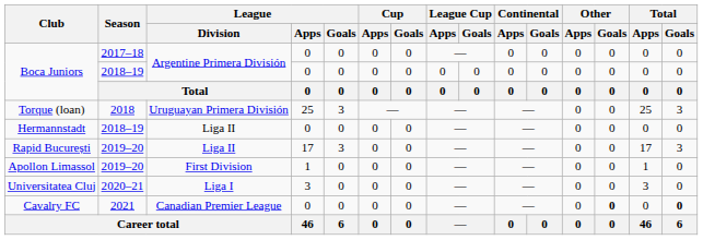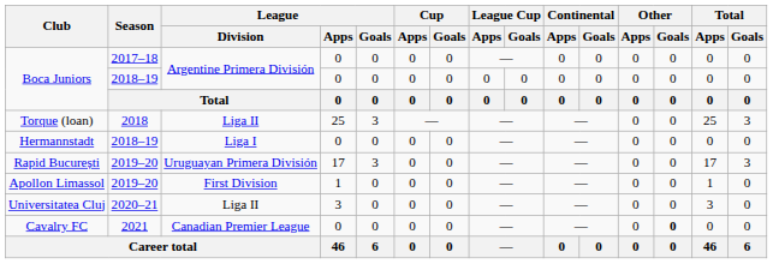 <table class="wikitable" style="text-align:center">
 <tr>
 <th rowspan="2">Club</th>
 <th rowspan="2">Season</th>
 <th colspan="3">League</th>
 <th colspan="2">Cup</th>
 <th colspan="2">League Cup</th>
 <th colspan="2">Continental</th>
 <th colspan="2">Other</th>
 <th colspan="2">Total</th>
 </tr>
 <tr>
 <th>Division</th>
 <th>Apps</th>
 <th>Goals</th>
 <th>Apps</th>
 <th>Goals</th>
 <th>Apps</th>
 <th>Goals</th>
 <th>Apps</th>
 <th>Goals</th>
 <th>Apps</th>
 <th>Goals</th>
 <th>Apps</th>
 <th>Goals</th>
 </tr>
 <tr>
 <td rowspan="3"><a href='#'>Boca Juniors</a></td>
 <td><a href='#'>2017–18</a></td>
 <td rowspan="2"><a href='#'>Argentine Primera División</a></td>
 <td>0</td>
 <td>0</td>
 <td>0</td>
 <td>0</td>
 <td colspan="2">—</td>
 <td>0</td>
 <td>0</td>
 <td>0</td>
 <td>0</td>
 <td>0</td>
 <td>0</td>
 </tr>
 <tr>
 <td><a href='#'>2018–19</a></td>
 <td>0</td>
 <td>0</td>
 <td>0</td>
 <td>0</td>
 <td>0</td>
 <td>0</td>
 <td>0</td>
 <td>0</td>
 <td>0</td>
 <td>0</td>
 <td>0</td>
 <td>0</td>
 </tr>
 <tr>
 <th colspan="2">Total</th>
 <th>0</th>
 <th>0</th>
 <th>0</th>
 <th>0</th>
 <th>0</th>
 <th>0</th>
 <th>0</th>
 <th>0</th>
 <th>0</th>
 <th>0</th>
 <th>0</th>
 <th>0</th>
 </tr>
 <tr>
 <td><a href='#'>Torque</a> (loan)</td>
 <td><a href='#'>2018</a></td>
-<td><a href='#'>Uruguayan Primera División</a></td>
+<td><a href='#'>Liga II</a></td>
 <td>25</td>
 <td>3</td>
 <td colspan="2">—</td>
 <td colspan="2">—</td>
 <td colspan="2">—</td>
 <td>0</td>
 <td>0</td>
 <td>25</td>
 <td>3</td>
 </tr>
 <tr>
 <td><a href='#'>Hermannstadt</a></td>
 <td><a href='#'>2018–19</a></td>
-<td>Liga II</td>
+<td><a href='#'>Liga I</a></td>
 <td>0</td>
 <td>0</td>
 <td>0</td>
 <td>0</td>
 <td colspan="2">—</td>
 <td colspan="2">—</td>
 <td>0</td>
 <td>0</td>
 <td>0</td>
 <td>0</td>
 </tr>
 <tr>
 <td><a href='#'>Rapid București</a></td>
 <td><a href='#'>2019–20</a></td>
-<td><a href='#'>Liga II</a></td>
+<td><a href='#'>Uruguayan Primera División</a></td>
 <td>17</td>
 <td>3</td>
 <td>0</td>
 <td>0</td>
 <td colspan="2">—</td>
 <td colspan="2">—</td>
 <td>0</td>
 <td>0</td>
 <td>17</td>
 <td>3</td>
 </tr>
 <tr>
 <td><a href='#'>Apollon Limassol</a></td>
 <td><a href='#'>2019–20</a></td>
 <td><a href='#'>First Division</a></td>
 <td>1</td>
 <td>0</td>
 <td>0</td>
 <td>0</td>
 <td colspan="2">—</td>
 <td colspan="2">—</td>
 <td>0</td>
 <td>0</td>
 <td>1</td>
 <td>0</td>
 </tr>
 <tr>
 <td><a href='#'>Universitatea Cluj</a></td>
 <td><a href='#'>2020–21</a></td>
-<td><a href='#'>Liga I</a></td>
+<td>Liga II</td>
 <td>3</td>
 <td>0</td>
 <td>0</td>
 <td>0</td>
 <td colspan="2">—</td>
 <td colspan="2">—</td>
 <td>0</td>
 <td>0</td>
 <td>3</td>
 <td>0</td>
 </tr>
 <tr>
 <td><a href='#'>Cavalry FC</a></td>
 <td><a href='#'>2021</a></td>
 <td><a href='#'>Canadian Premier League</a></td>
 <td>0</td>
 <td>0</td>
 <td>0</td>
 <td>0</td>
 <td colspan="2">—</td>
 <td colspan="2">—</td>
 <td>0</td>
 <td><strong>0</strong></td>
 <td>0</td>
-<td><strong>0</strong></td>
+<td>0</td>
 </tr>
 <tr>
 <th colspan="3">Career total</th>
 <th>46</th>
 <th>6</th>
 <th>0</th>
 <th>0</th>
 <th colspan="2">—</th>
 <th>0</th>
 <th>0</th>
 <th>0</th>
 <th>0</th>
 <th>46</th>
 <th>6</th>
 </tr>
 </table>
